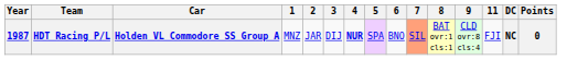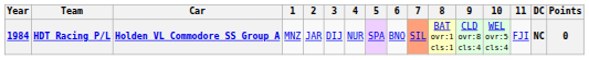 <table class="wikitable" style="text-align:center; font-size:95%">
 <tr>
 <th>Year</th>
 <th>Team</th>
 <th>Car</th>
 <th>1</th>
 <th>2</th>
 <th>3</th>
 <th>4</th>
 <th>5</th>
 <th>6</th>
 <th>7</th>
 <th>8</th>
 <th>9</th>
+<th>10</th>
 <th>11</th>
 <th>DC</th>
 <th>Points</th>
 </tr>
 <tr>
-<th><a href='#'>1987</a></th>
+<th><a href='#'>1984</a></th>
 <th> <a href='#'>HDT Racing P/L</a></th>
 <th><a href='#'>Holden VL Commodore SS Group A</a></th>
 <td><a href='#'>MNZ</a></td>
 <td><a href='#'>JAR</a></td>
 <td><a href='#'>DIJ</a></td>
-<td><strong><a href='#'>NUR</a></strong></td>
+<td><a href='#'>NUR</a></td>
 <td style="background:#efcfff;"><a href='#'>SPA</a><br></td>
 <td><a href='#'>BNO</a></td>
 <td style="background: lightsalmon;"><a href='#'>SIL</a></td>
 <td style="background:#ffffbf;"><a href='#'>BAT</a><br><small>ovr:1<br>cls:1</small></td>
 <td style="background:#dfffdf;"><a href='#'>CLD</a><br><small>ovr:8<br>cls:4</small></td>
+<td style="background:#dfffdf;"><a href='#'>WEL</a><br><small>ovr:5<br>cls:4</small></td>
 <td><a href='#'>FJI</a></td>
 <th>NC</th>
 <th>0</th>
 </tr>
 </table>
